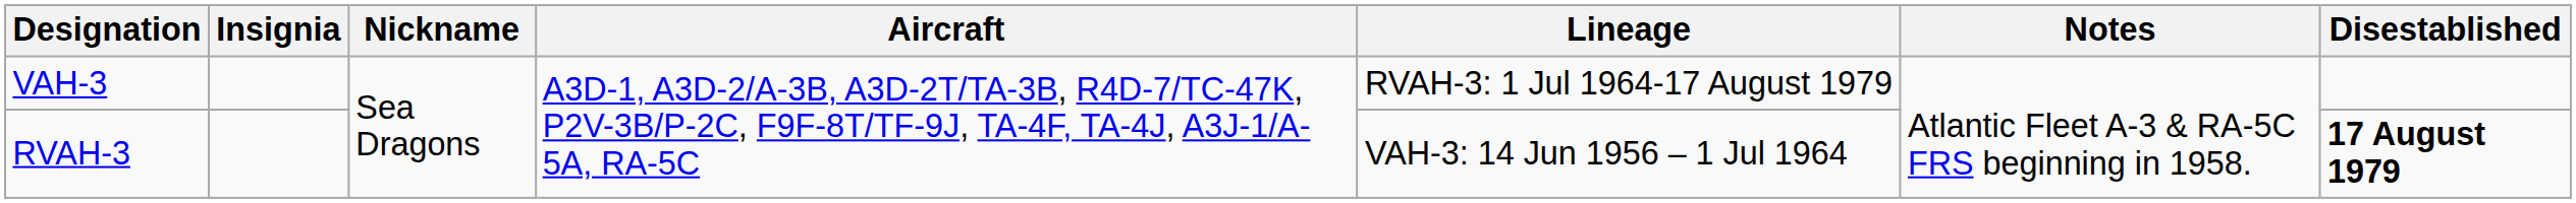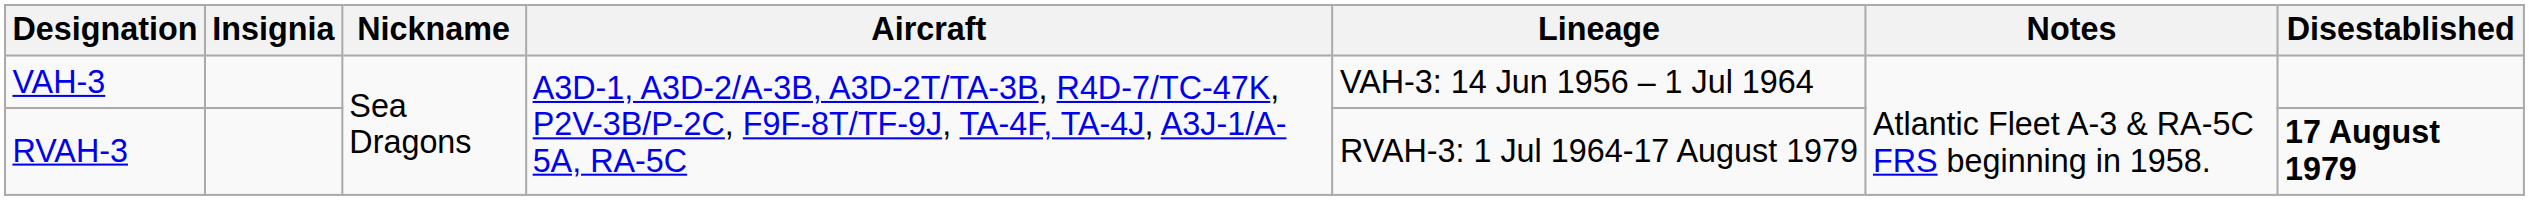 <table class="wikitable">
 <tr>
 <th>Designation</th>
 <th>Insignia</th>
 <th>Nickname</th>
 <th>Aircraft</th>
 <th>Lineage</th>
 <th>Notes</th>
 <th>Disestablished</th>
 </tr>
 <tr>
 <td><a href='#'>VAH-3</a></td>
 <td></td>
 <td Rowspan="2">Sea Dragons</td>
 <td Rowspan="2"><a href='#'>A3D-1, A3D-2/A-3B, A3D-2T/TA-3B</a>, <a href='#'>R4D-7/TC-47K</a>, <a href='#'>P2V-3B/P-2C</a>, <a href='#'>F9F-8T/TF-9J</a>, <a href='#'>TA-4F, TA-4J</a>, <a href='#'>A3J-1/A-5A, RA-5C</a></td>
-<td style="white-space: nowrap;">RVAH-3: 1 Jul 1964-17 August 1979</td>
+<td>VAH-3: 14 Jun 1956 – 1 Jul 1964</td>
 <td Rowspan="2"><br> Atlantic Fleet A-3 & RA-5C <a href='#'>FRS</a> beginning in 1958.</td>
 </tr>
 <tr>
 <td><a href='#'>RVAH-3</a></td>
 <td></td>
-<td>VAH-3: 14 Jun 1956 – 1 Jul 1964</td>
+<td style="white-space: nowrap;">RVAH-3: 1 Jul 1964-17 August 1979</td>
 <td><strong>17 August 1979</strong></td>
 </tr>
 </table>
